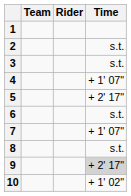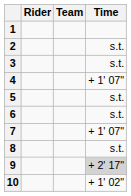 <table class="wikitable">
 <tr>
 <th></th>
+<th>Rider</th>
 <th>Team</th>
-<th>Rider</th>
 <th>Time</th>
 </tr>
 <tr>
 <th>1</th>
 <td></td>
 <td></td>
 <td align="right"></td>
 </tr>
 <tr>
 <th>2</th>
 <td></td>
 <td></td>
 <td align="right">s.t.</td>
 </tr>
 <tr>
 <th>3</th>
 <td></td>
 <td></td>
 <td align="right">s.t.</td>
 </tr>
 <tr>
 <th>4</th>
+<td> </td>
 <td></td>
-<td> </td>
 <td align="right">+ 1' 07"</td>
 </tr>
 <tr>
 <th>5</th>
 <td></td>
 <td></td>
-<td align="right">+ 2' 17"</td>
+<td align="right">s.t.</td>
 </tr>
 <tr>
 <th>6</th>
 <td></td>
 <td></td>
 <td align="right">s.t.</td>
 </tr>
 <tr>
 <th>7</th>
 <td></td>
 <td></td>
 <td align="right">+ 1' 07"</td>
 </tr>
 <tr>
 <th>8</th>
 <td></td>
 <td></td>
 <td align="right">s.t.</td>
 </tr>
 <tr>
 <th>9</th>
 <td></td>
 <td></td>
 <td align="right" style="background: lightgrey;">+ 2' 17"</td>
 </tr>
 <tr>
 <th>10</th>
 <td></td>
 <td></td>
 <td align="right">+ 1' 02"</td>
 </tr>
 </table>
